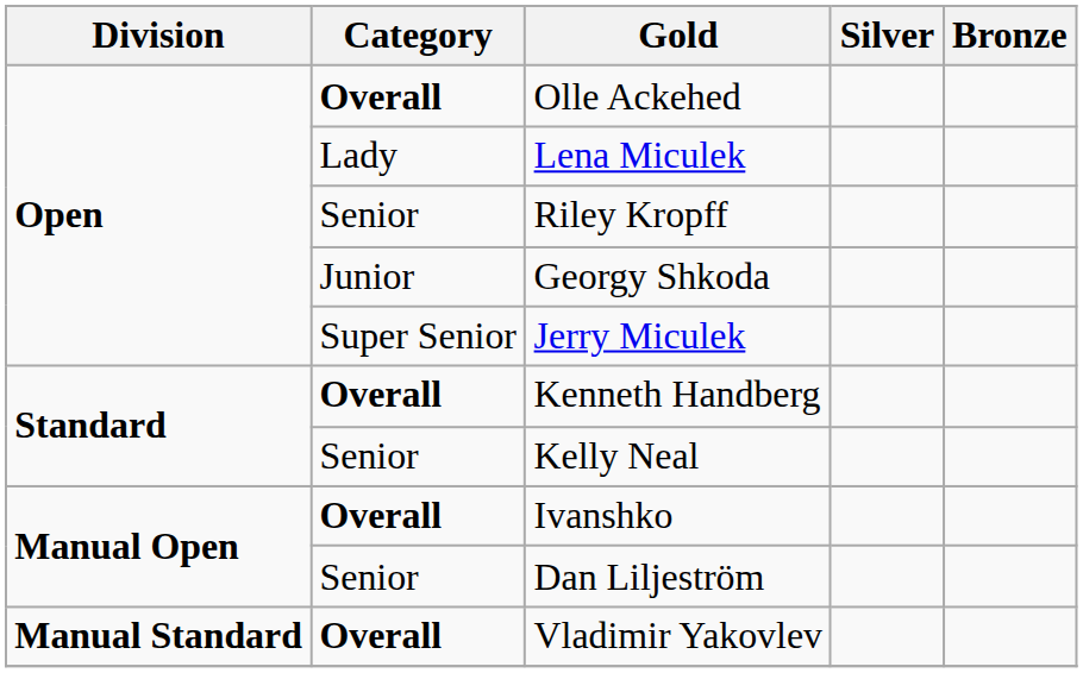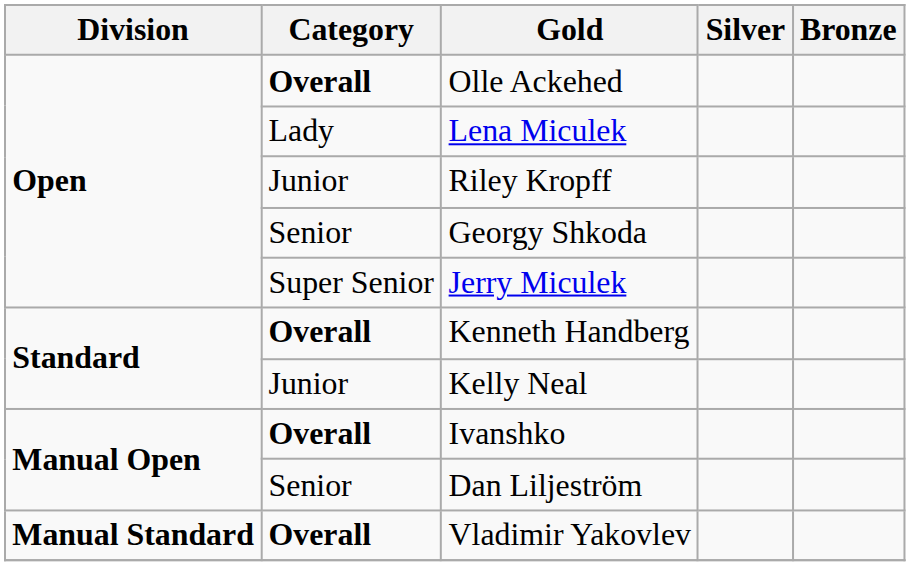 <table class="wikitable" style="text-align: left;">
 <tr>
 <th>Division</th>
 <th>Category</th>
 <th> Gold</th>
 <th> Silver</th>
 <th> Bronze</th>
 </tr>
 <tr>
 <td rowspan="5"><strong>Open</strong></td>
 <td><strong>Overall</strong></td>
 <td> Olle Ackehed</td>
 <td></td>
 <td></td>
 </tr>
 <tr>
 <td>Lady</td>
 <td> <a href='#'>Lena Miculek</a></td>
 <td></td>
 <td></td>
 </tr>
 <tr>
-<td>Senior</td>
+<td>Junior</td>
 <td> Riley Kropff</td>
 <td></td>
 <td></td>
 </tr>
 <tr>
-<td>Junior</td>
+<td>Senior</td>
 <td> Georgy Shkoda</td>
 <td></td>
 <td></td>
 </tr>
 <tr>
 <td>Super Senior</td>
 <td> <a href='#'>Jerry Miculek</a></td>
 <td></td>
 <td></td>
 </tr>
 <tr>
 <td rowspan="2"><strong>Standard</strong></td>
 <td><strong>Overall</strong></td>
 <td> Kenneth Handberg</td>
 <td></td>
 <td></td>
 </tr>
 <tr>
-<td>Senior</td>
+<td>Junior</td>
 <td> Kelly Neal</td>
 <td></td>
 <td></td>
 </tr>
 <tr>
 <td rowspan="2"><strong>Manual Open</strong></td>
 <td><strong>Overall</strong></td>
 <td> Ivanshko</td>
 <td></td>
 <td></td>
 </tr>
 <tr>
 <td>Senior</td>
 <td> Dan Liljeström</td>
 <td></td>
 <td></td>
 </tr>
 <tr>
 <td rowspan="1"><strong>Manual Standard</strong></td>
 <td><strong>Overall</strong></td>
 <td> Vladimir Yakovlev</td>
 <td></td>
 <td></td>
 </tr>
 <tr>
 </tr>
 </table>
